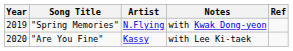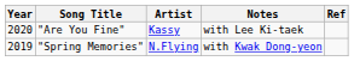 <table class="wikitable">
 <tr>
 <th>Year</th>
 <th>Song Title</th>
 <th>Artist</th>
 <th>Notes</th>
 <th>Ref</th>
 </tr>
 <tr>
+<td>2020</td>
+<td>"Are You Fine"</td>
+<td><a href='#'>Kassy</a></td>
+<td>with Lee Ki-taek</td>
+<td></td>
+</tr>
+<tr>
 <td>2019</td>
 <td>"Spring Memories"</td>
 <td><a href='#'>N.Flying</a></td>
 <td>with <a href='#'>Kwak Dong-yeon</a></td>
 <td></td>
 </tr>
-<tr>
-<td>2020</td>
-<td>"Are You Fine"</td>
-<td><a href='#'>Kassy</a></td>
-<td>with Lee Ki-taek</td>
-<td></td>
-</tr>
 </table>
